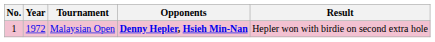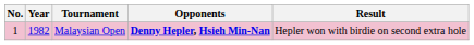 <table class="wikitable" style="font-size:95%;">
 <tr>
 <th>No.</th>
 <th>Year</th>
 <th>Tournament</th>
 <th>Opponents</th>
 <th>Result</th>
 </tr>
 <tr style="background:#F2C1D1;">
 <td align=center>1</td>
-<td><a href='#'>1972</a></td>
+<td><a href='#'>1982</a></td>
 <td><a href='#'>Malaysian Open</a></td>
 <td><strong> <a href='#'>Denny Hepler</a>,  <a href='#'>Hsieh Min-Nan</a></strong></td>
 <td>Hepler won with birdie on second extra hole</td>
 </tr>
 </table>
